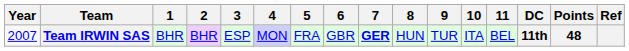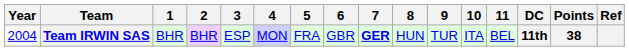 <table class="wikitable" style="text-align:center; font-size:85%">
 <tr>
 <th>Year</th>
 <th>Team</th>
 <th>1</th>
 <th>2</th>
 <th>3</th>
 <th>4</th>
 <th>5</th>
 <th>6</th>
 <th>7</th>
 <th>8</th>
 <th>9</th>
 <th>10</th>
 <th>11</th>
 <th>DC</th>
 <th>Points</th>
 <th>Ref</th>
 </tr>
 <tr>
-<td><a href='#'>2007</a></td>
+<td><a href='#'>2004</a></td>
 <th nowrap><a href='#'>Team IRWIN SAS</a></th>
 <td style="background:#DFFFDF;"><a href='#'>BHR</a><br></td>
 <td style="background:#EFCFFF;"><a href='#'>BHR</a><br></td>
 <td style="background:#DFFFDF;"><a href='#'>ESP</a><br></td>
 <td style="background:#CFCFFF;"><a href='#'>MON</a><br></td>
 <td style="background:#DFFFDF;"><a href='#'>FRA</a><br></td>
 <td style="background:#DFFFDF;"><a href='#'>GBR</a><br></td>
 <td style="background:#DFFFDF;"><strong><a href='#'>GER</a><br></strong></td>
 <td style="background:#DFFFDF;"><a href='#'>HUN</a><br></td>
 <td style="background:#DFFFDF;"><a href='#'>TUR</a><br></td>
 <td style="background:#DFFFDF;"><a href='#'>ITA</a><br></td>
 <td style="background:#DFFFDF;"><a href='#'>BEL</a><br></td>
 <th>11th</th>
-<th>48</th>
+<th>38</th>
 <th></th>
 </tr>
 </table>
